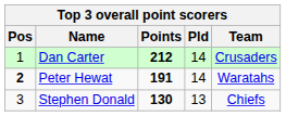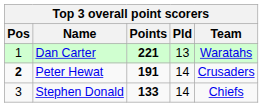 <table class="wikitable" style="text-align:center">
 <tr>
 <th colspan=9>Top 3 overall point scorers</th>
 </tr>
 <tr>
 <th>Pos</th>
 <th>Name</th>
 <th>Points</th>
 <th>Pld</th>
 <th>Team</th>
 </tr>
 <tr bgcolor="#d0ffd0">
 <td>1</td>
 <td align="left"><a href='#'>Dan Carter</a></td>
-<td><strong>212</strong></td>
-<td>14</td>
-<td><a href='#'>Crusaders</a></td>
+<td><strong>221</strong></td>
+<td>13</td>
+<td><a href='#'>Waratahs</a></td>
 </tr>
 <tr>
 <td><strong>2</strong></td>
 <td align="left"><a href='#'>Peter Hewat</a></td>
 <td><strong>191</strong></td>
 <td>14</td>
-<td><a href='#'>Waratahs</a></td>
+<td><a href='#'>Crusaders</a></td>
 </tr>
 <tr>
 <td>3</td>
 <td align="left"><a href='#'>Stephen Donald</a></td>
-<td><strong>130</strong></td>
-<td>13</td>
+<td><strong>133</strong></td>
+<td>14</td>
 <td><a href='#'>Chiefs</a></td>
 </tr>
 </table>
